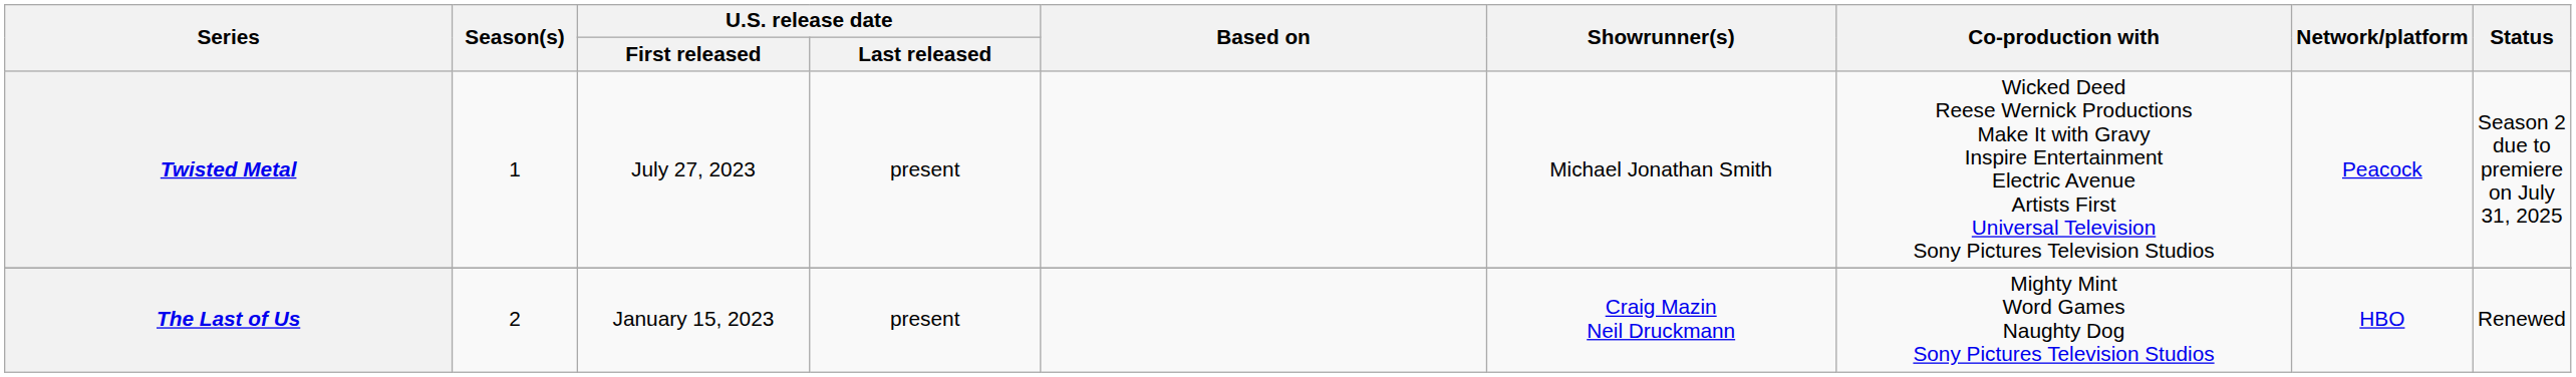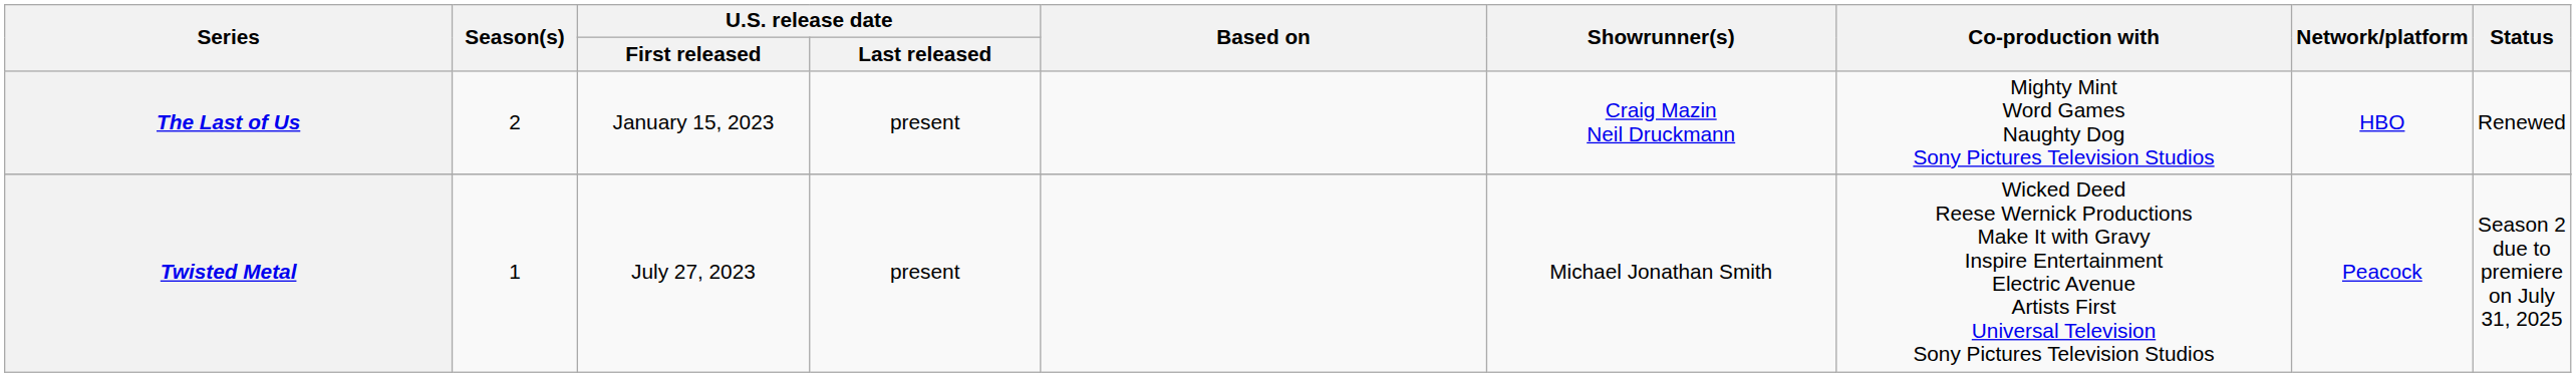 <table class="wikitable sortable">
 <tr>
 <th rowspan=2 width=20%>Series</th>
 <th rowspan=2 width=5%>Season(s)</th>
 <th colspan=2 width=20%>U.S. release date</th>
 <th rowspan=2 width=20%>Based on</th>
 <th rowspan=2 width=15%>Showrunner(s)</th>
 <th rowspan=2 width=20% class="unsortable">Co-production with</th>
 <th rowspan=2 width=5%>Network/platform</th>
 <th rowspan=2 width=15%>Status</th>
 </tr>
 <tr style="text-align:center;">
 <th width=10%>First released</th>
 <th width=10%>Last released</th>
 </tr>
 <tr style="text-align:center;">
+<th><em><a href='#'>The Last of Us</a></em></th>
+<td>2</td>
+<td>January 15, 2023</td>
+<td>present</td>
+<td></td>
+<td><a href='#'>Craig Mazin</a><br><a href='#'>Neil Druckmann</a></td>
+<td>Mighty Mint<br>Word Games<br>Naughty Dog<br><a href='#'>Sony Pictures Television Studios</a></td>
+<td><a href='#'>HBO</a></td>
+<td>Renewed</td>
+</tr>
+<tr>
+</tr>
+<tr style="text-align:center;">
 <th><em><a href='#'>Twisted Metal</a></em></th>
 <td>1</td>
 <td>July 27, 2023</td>
 <td>present</td>
 <td></td>
 <td>Michael Jonathan Smith</td>
 <td>Wicked Deed<br>Reese Wernick Productions<br>Make It with Gravy<br>Inspire Entertainment<br>Electric Avenue<br>Artists First<br><a href='#'>Universal Television</a><br>Sony Pictures Television Studios</td>
 <td><a href='#'>Peacock</a></td>
 <td>Season 2 due to premiere on July 31, 2025</td>
 </tr>
-<tr>
-</tr>
-<tr style="text-align:center;">
-<th><em><a href='#'>The Last of Us</a></em></th>
-<td>2</td>
-<td>January 15, 2023</td>
-<td>present</td>
-<td></td>
-<td><a href='#'>Craig Mazin</a><br><a href='#'>Neil Druckmann</a></td>
-<td>Mighty Mint<br>Word Games<br>Naughty Dog<br><a href='#'>Sony Pictures Television Studios</a></td>
-<td><a href='#'>HBO</a></td>
-<td>Renewed</td>
-</tr>
 </table>
